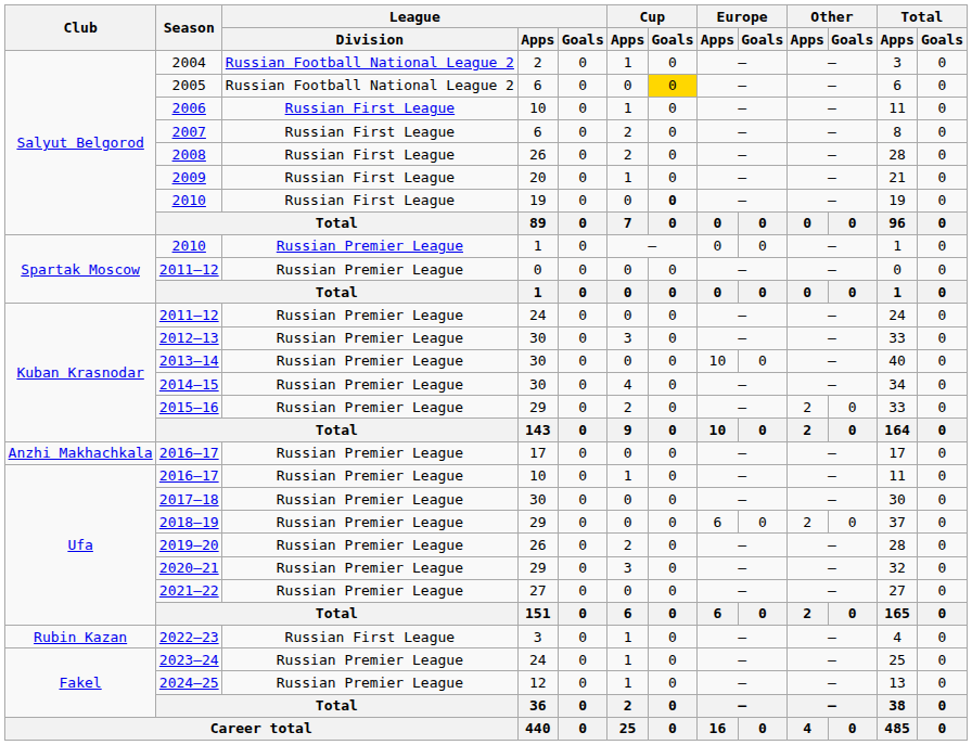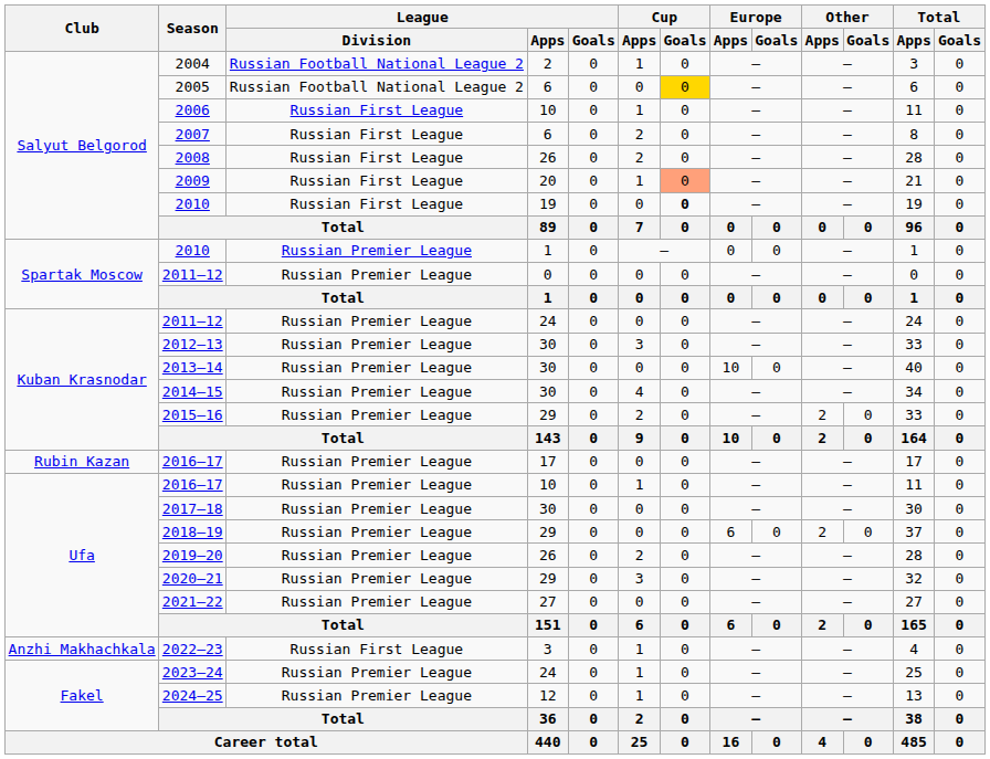 <table class="wikitable" style="text-align: center;">
 <tr>
 <th rowspan="2">Club</th>
 <th rowspan="2">Season</th>
 <th colspan="3">League</th>
 <th colspan="2">Cup</th>
 <th colspan="2">Europe</th>
 <th colspan="2">Other</th>
 <th colspan="2">Total</th>
 </tr>
 <tr>
 <th>Division</th>
 <th>Apps</th>
 <th>Goals</th>
 <th>Apps</th>
 <th>Goals</th>
 <th>Apps</th>
 <th>Goals</th>
 <th>Apps</th>
 <th>Goals</th>
 <th>Apps</th>
 <th>Goals</th>
 </tr>
 <tr>
 <td rowspan="8"><a href='#'>Salyut Belgorod</a></td>
 <td>2004</td>
 <td><a href='#'>Russian Football National League 2</a></td>
 <td>2</td>
 <td>0</td>
 <td>1</td>
 <td>0</td>
 <td colspan=2>–</td>
 <td colspan=2>–</td>
 <td>3</td>
 <td>0</td>
 </tr>
 <tr>
 <td>2005</td>
 <td>Russian Football National League 2</td>
 <td>6</td>
 <td>0</td>
 <td>0</td>
 <td style="background: gold;">0</td>
 <td colspan=2>–</td>
 <td colspan=2>–</td>
 <td>6</td>
 <td>0</td>
 </tr>
 <tr>
 <td><a href='#'>2006</a></td>
 <td><a href='#'>Russian First League</a></td>
 <td>10</td>
 <td>0</td>
 <td>1</td>
 <td>0</td>
 <td colspan=2>–</td>
 <td colspan=2>–</td>
 <td>11</td>
 <td>0</td>
 </tr>
 <tr>
 <td><a href='#'>2007</a></td>
 <td>Russian First League</td>
 <td>6</td>
 <td>0</td>
 <td>2</td>
 <td>0</td>
 <td colspan=2>–</td>
 <td colspan=2>–</td>
 <td>8</td>
 <td>0</td>
 </tr>
 <tr>
 <td><a href='#'>2008</a></td>
 <td>Russian First League</td>
 <td>26</td>
 <td>0</td>
 <td>2</td>
 <td>0</td>
 <td colspan=2>–</td>
 <td colspan=2>–</td>
 <td>28</td>
 <td>0</td>
 </tr>
 <tr>
 <td><a href='#'>2009</a></td>
 <td>Russian First League</td>
 <td>20</td>
 <td>0</td>
 <td>1</td>
-<td>0</td>
+<td style="background: lightsalmon;">0</td>
 <td colspan=2>–</td>
 <td colspan=2>–</td>
 <td>21</td>
 <td>0</td>
 </tr>
 <tr>
 <td><a href='#'>2010</a></td>
 <td>Russian First League</td>
 <td>19</td>
 <td>0</td>
 <td>0</td>
 <td><strong>0</strong></td>
 <td colspan=2>–</td>
 <td colspan=2>–</td>
 <td>19</td>
 <td>0</td>
 </tr>
 <tr>
 <th colspan=2>Total</th>
 <th>89</th>
 <th>0</th>
 <th>7</th>
 <th>0</th>
 <th>0</th>
 <th>0</th>
 <th>0</th>
 <th>0</th>
 <th>96</th>
 <th>0</th>
 </tr>
 <tr>
 <td rowspan="3"><a href='#'>Spartak Moscow</a></td>
 <td><a href='#'>2010</a></td>
 <td><a href='#'>Russian Premier League</a></td>
 <td>1</td>
 <td>0</td>
 <td colspan=2>–</td>
 <td>0</td>
 <td>0</td>
 <td colspan=2>–</td>
 <td>1</td>
 <td>0</td>
 </tr>
 <tr>
 <td><a href='#'>2011–12</a></td>
 <td>Russian Premier League</td>
 <td>0</td>
 <td>0</td>
 <td>0</td>
 <td>0</td>
 <td colspan=2>–</td>
 <td colspan=2>–</td>
 <td>0</td>
 <td>0</td>
 </tr>
 <tr>
 <th colspan=2>Total</th>
 <th>1</th>
 <th>0</th>
 <th>0</th>
 <th>0</th>
 <th>0</th>
 <th>0</th>
 <th>0</th>
 <th>0</th>
 <th>1</th>
 <th>0</th>
 </tr>
 <tr>
 <td rowspan="6"><a href='#'>Kuban Krasnodar</a></td>
 <td><a href='#'>2011–12</a></td>
 <td>Russian Premier League</td>
 <td>24</td>
 <td>0</td>
 <td>0</td>
 <td>0</td>
 <td colspan=2>–</td>
 <td colspan=2>–</td>
 <td>24</td>
 <td>0</td>
 </tr>
 <tr>
 <td><a href='#'>2012–13</a></td>
 <td>Russian Premier League</td>
 <td>30</td>
 <td>0</td>
 <td>3</td>
 <td>0</td>
 <td colspan=2>–</td>
 <td colspan=2>–</td>
 <td>33</td>
 <td>0</td>
 </tr>
 <tr>
 <td><a href='#'>2013–14</a></td>
 <td>Russian Premier League</td>
 <td>30</td>
 <td>0</td>
 <td>0</td>
 <td>0</td>
 <td>10</td>
 <td>0</td>
 <td colspan=2>–</td>
 <td>40</td>
 <td>0</td>
 </tr>
 <tr>
 <td><a href='#'>2014–15</a></td>
 <td>Russian Premier League</td>
 <td>30</td>
 <td>0</td>
 <td>4</td>
 <td>0</td>
 <td colspan=2>–</td>
 <td colspan=2>–</td>
 <td>34</td>
 <td>0</td>
 </tr>
 <tr>
 <td><a href='#'>2015–16</a></td>
 <td>Russian Premier League</td>
 <td>29</td>
 <td>0</td>
 <td>2</td>
 <td>0</td>
 <td colspan=2>–</td>
 <td>2</td>
 <td>0</td>
 <td>33</td>
 <td>0</td>
 </tr>
 <tr>
 <th colspan=2>Total</th>
 <th>143</th>
 <th>0</th>
 <th>9</th>
 <th>0</th>
 <th>10</th>
 <th>0</th>
 <th>2</th>
 <th>0</th>
 <th>164</th>
 <th>0</th>
 </tr>
 <tr>
-<td><a href='#'>Anzhi Makhachkala</a></td>
+<td><a href='#'>Rubin Kazan</a></td>
 <td><a href='#'>2016–17</a></td>
 <td>Russian Premier League</td>
 <td>17</td>
 <td>0</td>
 <td>0</td>
 <td>0</td>
 <td colspan=2>–</td>
 <td colspan=2>–</td>
 <td>17</td>
 <td>0</td>
 </tr>
 <tr>
 <td rowspan="7"><a href='#'>Ufa</a></td>
 <td><a href='#'>2016–17</a></td>
 <td>Russian Premier League</td>
 <td>10</td>
 <td>0</td>
 <td>1</td>
 <td>0</td>
 <td colspan=2>–</td>
 <td colspan=2>–</td>
 <td>11</td>
 <td>0</td>
 </tr>
 <tr>
 <td><a href='#'>2017–18</a></td>
 <td>Russian Premier League</td>
 <td>30</td>
 <td>0</td>
 <td>0</td>
 <td>0</td>
 <td colspan=2>–</td>
 <td colspan=2>–</td>
 <td>30</td>
 <td>0</td>
 </tr>
 <tr>
 <td><a href='#'>2018–19</a></td>
 <td>Russian Premier League</td>
 <td>29</td>
 <td>0</td>
 <td>0</td>
 <td>0</td>
 <td>6</td>
 <td>0</td>
 <td>2</td>
 <td>0</td>
 <td>37</td>
 <td>0</td>
 </tr>
 <tr>
 <td><a href='#'>2019–20</a></td>
 <td>Russian Premier League</td>
 <td>26</td>
 <td>0</td>
 <td>2</td>
 <td>0</td>
 <td colspan=2>–</td>
 <td colspan=2>–</td>
 <td>28</td>
 <td>0</td>
 </tr>
 <tr>
 <td><a href='#'>2020–21</a></td>
 <td>Russian Premier League</td>
 <td>29</td>
 <td>0</td>
 <td>3</td>
 <td>0</td>
 <td colspan=2>–</td>
 <td colspan=2>–</td>
 <td>32</td>
 <td>0</td>
 </tr>
 <tr>
 <td><a href='#'>2021–22</a></td>
 <td>Russian Premier League</td>
 <td>27</td>
 <td>0</td>
 <td>0</td>
 <td>0</td>
 <td colspan=2>–</td>
 <td colspan=2>–</td>
 <td>27</td>
 <td>0</td>
 </tr>
 <tr>
 <th colspan=2>Total</th>
 <th>151</th>
 <th>0</th>
 <th>6</th>
 <th>0</th>
 <th>6</th>
 <th>0</th>
 <th>2</th>
 <th>0</th>
 <th>165</th>
 <th>0</th>
 </tr>
 <tr>
-<td><a href='#'>Rubin Kazan</a></td>
+<td><a href='#'>Anzhi Makhachkala</a></td>
 <td><a href='#'>2022–23</a></td>
 <td>Russian First League</td>
 <td>3</td>
 <td>0</td>
 <td>1</td>
 <td>0</td>
 <td colspan=2>–</td>
 <td colspan=2>–</td>
 <td>4</td>
 <td>0</td>
 </tr>
 <tr>
 <td rowspan="3"><a href='#'>Fakel</a></td>
 <td><a href='#'>2023–24</a></td>
 <td>Russian Premier League</td>
 <td>24</td>
 <td>0</td>
 <td>1</td>
 <td>0</td>
 <td colspan=2>–</td>
 <td colspan=2>–</td>
 <td>25</td>
 <td>0</td>
 </tr>
 <tr>
 <td><a href='#'>2024–25</a></td>
 <td>Russian Premier League</td>
 <td>12</td>
 <td>0</td>
 <td>1</td>
 <td>0</td>
 <td colspan="2">—</td>
 <td colspan="2">—</td>
 <td>13</td>
 <td>0</td>
 </tr>
 <tr>
 <th colspan="2">Total</th>
 <th>36</th>
 <th>0</th>
 <th>2</th>
 <th>0</th>
 <th colspan="2">—</th>
 <th colspan="2">—</th>
 <th>38</th>
 <th>0</th>
 </tr>
 <tr>
 <th colspan="3">Career total</th>
 <th>440</th>
 <th>0</th>
 <th>25</th>
 <th>0</th>
 <th>16</th>
 <th>0</th>
 <th>4</th>
 <th>0</th>
 <th>485</th>
 <th>0</th>
 </tr>
 </table>
